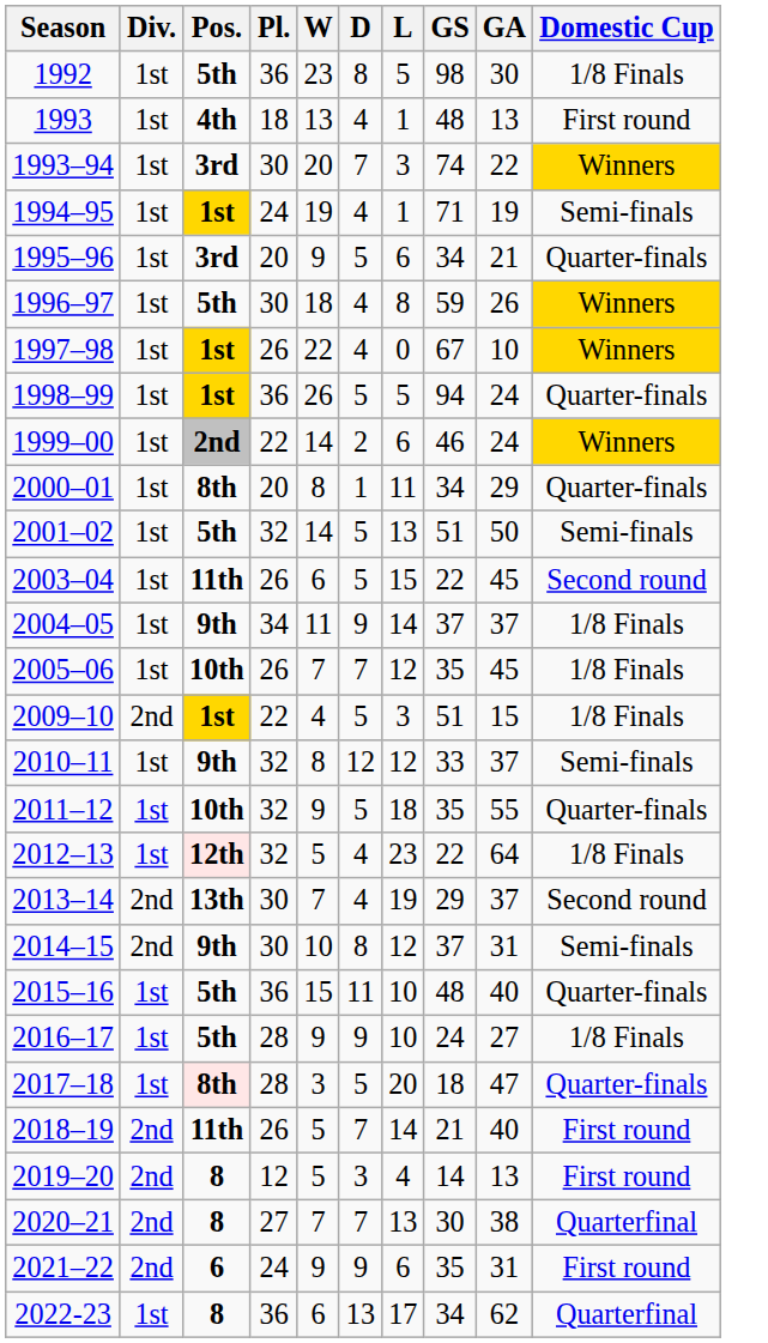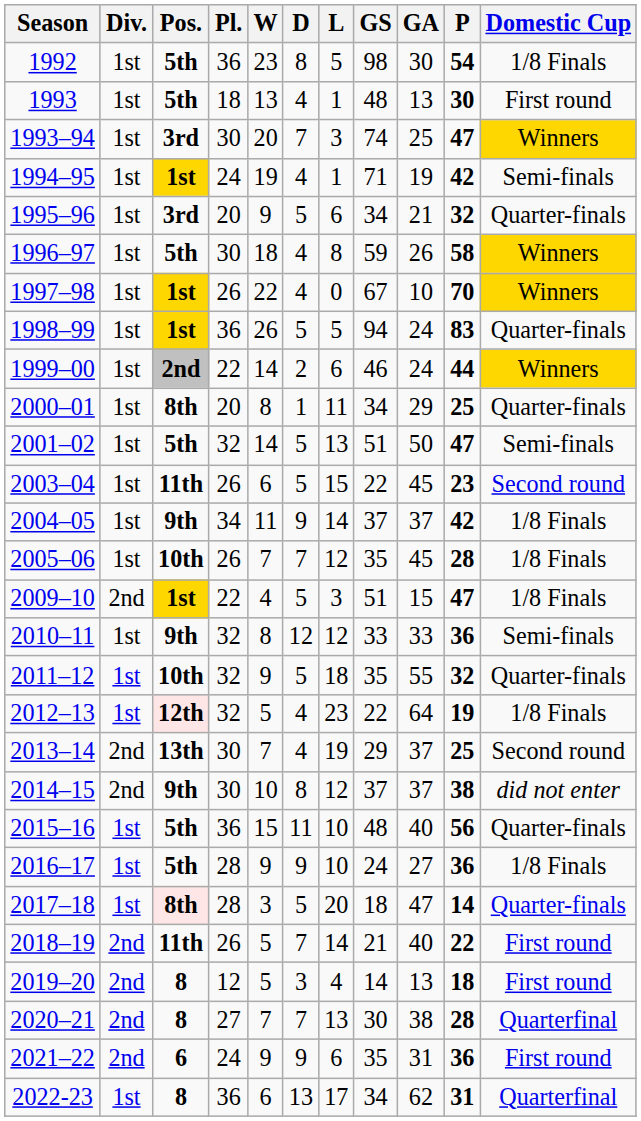 <table class="wikitable mw-collapsible mw-collapsed" align=center cellspacing="0" cellpadding="3" style="border:1px solid #AAAAAA;font-size:100%">
 <tr style="background:#efefef;">
 <th>Season</th>
 <th>Div.</th>
 <th>Pos.</th>
 <th>Pl.</th>
 <th>W</th>
 <th>D</th>
 <th>L</th>
 <th>GS</th>
 <th>GA</th>
+<th>P</th>
 <th><a href='#'>Domestic Cup</a></th>
 </tr>
 <tr>
 <td align=center><a href='#'>1992</a></td>
 <td align=center>1st</td>
 <td align=center><strong>5th</strong></td>
 <td align=center>36</td>
 <td align=center>23</td>
 <td align=center>8</td>
 <td align=center>5</td>
 <td align=center>98</td>
 <td align=center>30</td>
+<td align=center><strong>54</strong></td>
 <td align=center>1/8 Finals</td>
 </tr>
 <tr>
 <td align=center><a href='#'>1993</a></td>
 <td align=center>1st</td>
-<td align=center><strong>4th</strong></td>
+<td align=center><strong>5th</strong></td>
 <td align=center>18</td>
 <td align=center>13</td>
 <td align=center>4</td>
 <td align=center>1</td>
 <td align=center>48</td>
 <td align=center>13</td>
+<td align=center><strong>30</strong></td>
 <td align=center>First round</td>
 </tr>
 <tr>
 <td align=center><a href='#'>1993–94</a></td>
 <td align=center>1st</td>
 <td style="text-align:center; background:bronze;"><strong>3rd</strong></td>
 <td align=center>30</td>
 <td align=center>20</td>
 <td align=center>7</td>
 <td align=center>3</td>
 <td align=center>74</td>
-<td align=center>22</td>
+<td align=center>25</td>
+<td align=center><strong>47</strong></td>
 <td style="text-align:center; background:gold;">Winners</td>
 </tr>
 <tr>
 <td align=center><a href='#'>1994–95</a></td>
 <td align=center>1st</td>
 <td style="text-align:center; background:gold;"><strong>1st</strong></td>
 <td align=center>24</td>
 <td align=center>19</td>
 <td align=center>4</td>
 <td align=center>1</td>
 <td align=center>71</td>
 <td align=center>19</td>
+<td align=center><strong>42</strong></td>
 <td align=center>Semi-finals</td>
 </tr>
 <tr>
 <td align=center><a href='#'>1995–96</a></td>
 <td align=center>1st</td>
 <td style="text-align:center; background:bronze;"><strong>3rd</strong></td>
 <td align=center>20</td>
 <td align=center>9</td>
 <td align=center>5</td>
 <td align=center>6</td>
 <td align=center>34</td>
 <td align=center>21</td>
+<td align=center><strong>32</strong></td>
 <td align=center>Quarter-finals</td>
 </tr>
 <tr>
 <td align=center><a href='#'>1996–97</a></td>
 <td align=center>1st</td>
 <td align=center><strong>5th</strong></td>
 <td align=center>30</td>
 <td align=center>18</td>
 <td align=center>4</td>
 <td align=center>8</td>
 <td align=center>59</td>
 <td align=center>26</td>
+<td align=center><strong>58</strong></td>
 <td style="text-align:center; background:gold;">Winners</td>
 </tr>
 <tr>
 <td align=center><a href='#'>1997–98</a></td>
 <td align=center>1st</td>
 <td style="text-align:center; background:gold;"><strong>1st</strong></td>
 <td align=center>26</td>
 <td align=center>22</td>
 <td align=center>4</td>
 <td align=center>0</td>
 <td align=center>67</td>
 <td align=center>10</td>
+<td align=center><strong>70</strong></td>
 <td style="text-align:center; background:gold;">Winners</td>
 </tr>
 <tr>
 <td align=center><a href='#'>1998–99</a></td>
 <td align=center>1st</td>
 <td style="text-align:center; background:gold;"><strong>1st</strong></td>
 <td align=center>36</td>
 <td align=center>26</td>
 <td align=center>5</td>
 <td align=center>5</td>
 <td align=center>94</td>
 <td align=center>24</td>
+<td align=center><strong>83</strong></td>
 <td align=center>Quarter-finals</td>
 </tr>
 <tr>
 <td align=center><a href='#'>1999–00</a></td>
 <td align=center>1st</td>
 <td style="text-align:center; background:silver;"><strong>2nd</strong></td>
 <td align=center>22</td>
 <td align=center>14</td>
 <td align=center>2</td>
 <td align=center>6</td>
 <td align=center>46</td>
 <td align=center>24</td>
+<td align=center><strong>44</strong></td>
 <td style="text-align:center; background:gold;">Winners</td>
 </tr>
 <tr>
 <td align=center><a href='#'>2000–01</a></td>
 <td align=center>1st</td>
 <td align=center><strong>8th</strong></td>
 <td align=center>20</td>
 <td align=center>8</td>
 <td align=center>1</td>
 <td align=center>11</td>
 <td align=center>34</td>
 <td align=center>29</td>
+<td align=center><strong>25</strong></td>
 <td align=center>Quarter-finals</td>
 </tr>
 <tr>
 <td align=center><a href='#'>2001–02</a></td>
 <td align=center>1st</td>
 <td align=center><strong>5th</strong></td>
 <td align=center>32</td>
 <td align=center>14</td>
 <td align=center>5</td>
 <td align=center>13</td>
 <td align=center>51</td>
 <td align=center>50</td>
+<td align=center><strong>47</strong></td>
 <td align=center>Semi-finals</td>
 </tr>
 <tr>
 <td align=center><a href='#'>2003–04</a></td>
 <td align=center>1st</td>
 <td align=center><strong>11th</strong></td>
 <td align=center>26</td>
 <td align=center>6</td>
 <td align=center>5</td>
 <td align=center>15</td>
 <td align=center>22</td>
 <td align=center>45</td>
+<td align=center><strong>23</strong></td>
 <td align=center><a href='#'>Second round</a></td>
 </tr>
 <tr>
 <td align=center><a href='#'>2004–05</a></td>
 <td align=center>1st</td>
 <td align=center><strong>9th</strong></td>
 <td align=center>34</td>
 <td align=center>11</td>
 <td align=center>9</td>
 <td align=center>14</td>
 <td align=center>37</td>
 <td align=center>37</td>
+<td align=center><strong>42</strong></td>
 <td align=center>1/8 Finals</td>
 </tr>
 <tr>
 <td align=center><a href='#'>2005–06</a></td>
 <td align=center>1st</td>
 <td align=center><strong>10th</strong></td>
 <td align=center>26</td>
 <td align=center>7</td>
 <td align=center>7</td>
 <td align=center>12</td>
 <td align=center>35</td>
 <td align=center>45</td>
+<td align=center><strong>28</strong></td>
 <td align=center>1/8 Finals</td>
 </tr>
 <tr>
 <td align=center><a href='#'>2009–10</a></td>
 <td align=center>2nd</td>
 <td style="text-align:center; background:gold;"><strong>1st</strong></td>
 <td align=center>22</td>
 <td align=center>4</td>
 <td align=center>5</td>
 <td align=center>3</td>
 <td align=center>51</td>
 <td align=center>15</td>
+<td align=center><strong>47</strong></td>
 <td align=center>1/8 Finals</td>
 </tr>
 <tr>
 <td align=center><a href='#'>2010–11</a></td>
 <td align=center>1st</td>
 <td align=center><strong>9th</strong></td>
 <td align=center>32</td>
 <td align=center>8</td>
 <td align=center>12</td>
 <td align=center>12</td>
 <td align=center>33</td>
-<td align=center>37</td>
+<td align=center>33</td>
+<td align=center><strong>36</strong></td>
 <td align=center>Semi-finals</td>
 </tr>
 <tr>
 <td align=center><a href='#'>2011–12</a></td>
 <td align=center><a href='#'>1st</a></td>
 <td align=center><strong>10th</strong></td>
 <td align=center>32</td>
 <td align=center>9</td>
 <td align=center>5</td>
 <td align=center>18</td>
 <td align=center>35</td>
 <td align=center>55</td>
+<td align=center><strong>32</strong></td>
 <td align=center>Quarter-finals</td>
 </tr>
 <tr>
 <td align=center><a href='#'>2012–13</a></td>
 <td align=center><a href='#'>1st</a></td>
 <td style="text-align:center; background:#ffe6e6;"><strong>12th</strong></td>
 <td align=center>32</td>
 <td align=center>5</td>
 <td align=center>4</td>
 <td align=center>23</td>
 <td align=center>22</td>
 <td align=center>64</td>
+<td align=center><strong>19</strong></td>
 <td align=center>1/8 Finals</td>
 </tr>
 <tr>
 <td align=center><a href='#'>2013–14</a></td>
 <td align=center>2nd</td>
 <td align=center><strong>13th</strong></td>
 <td align=center>30</td>
 <td align=center>7</td>
 <td align=center>4</td>
 <td align=center>19</td>
 <td align=center>29</td>
 <td align=center>37</td>
+<td align=center><strong>25</strong></td>
 <td align=center>Second round</td>
 </tr>
 <tr>
 <td align=center><a href='#'>2014–15</a></td>
 <td align=center>2nd</td>
 <td align=center><strong>9th</strong></td>
 <td align=center>30</td>
 <td align=center>10</td>
 <td align=center>8</td>
 <td align=center>12</td>
 <td align=center>37</td>
-<td align=center>31</td>
-<td align=center>Semi-finals</td>
+<td align=center>37</td>
+<td align=center><strong>38</strong></td>
+<td align=center><em>did not enter</em></td>
 </tr>
 <tr>
 <td align=center><a href='#'>2015–16</a></td>
 <td align=center><a href='#'>1st</a></td>
 <td align=center><strong>5th</strong></td>
 <td align=center>36</td>
 <td align=center>15</td>
 <td align=center>11</td>
 <td align=center>10</td>
 <td align=center>48</td>
 <td align=center>40</td>
+<td align=center><strong>56</strong></td>
 <td align=center>Quarter-finals</td>
 </tr>
 <tr>
 <td align=center><a href='#'>2016–17</a></td>
 <td align=center><a href='#'>1st</a></td>
 <td align=center><strong>5th</strong></td>
 <td align=center>28</td>
 <td align=center>9</td>
 <td align=center>9</td>
 <td align=center>10</td>
 <td align=center>24</td>
 <td align=center>27</td>
+<td align=center><strong>36</strong></td>
 <td align=center>1/8 Finals</td>
 </tr>
 <tr>
 <td align=center><a href='#'>2017–18</a></td>
 <td align=center><a href='#'>1st</a></td>
 <td style="text-align:center; background:#ffe6e6;"><strong>8th</strong></td>
 <td align=center>28</td>
 <td align=center>3</td>
 <td align=center>5</td>
 <td align=center>20</td>
 <td align=center>18</td>
 <td align=center>47</td>
+<td align=center><strong>14</strong></td>
 <td align=center><a href='#'>Quarter-finals</a></td>
 </tr>
 <tr>
 <td align=center><a href='#'>2018–19</a></td>
 <td align=center><a href='#'>2nd</a></td>
 <td align=center><strong>11th</strong></td>
 <td align=center>26</td>
 <td align=center>5</td>
 <td align=center>7</td>
 <td align=center>14</td>
 <td align=center>21</td>
 <td align=center>40</td>
+<td align=center><strong>22</strong></td>
 <td align=center><a href='#'>First round</a></td>
 </tr>
 <tr>
 <td align=center><a href='#'>2019–20</a></td>
 <td align=center><a href='#'>2nd</a></td>
 <td align=center><strong>8</strong></td>
 <td align=center>12</td>
 <td align=center>5</td>
 <td align=center>3</td>
 <td align=center>4</td>
 <td align=center>14</td>
 <td align=center>13</td>
+<td align=center><strong>18</strong></td>
 <td align=center><a href='#'>First round</a></td>
 </tr>
 <tr>
 <td align=center><a href='#'>2020–21</a></td>
 <td align=center><a href='#'>2nd</a></td>
 <td align=center><strong>8</strong></td>
 <td align=center>27</td>
 <td align=center>7</td>
 <td align=center>7</td>
 <td align=center>13</td>
 <td align=center>30</td>
 <td align=center>38</td>
+<td align=center><strong>28</strong></td>
 <td align=center><a href='#'>Quarterfinal</a></td>
 </tr>
 <tr>
 <td align=center><a href='#'>2021–22</a></td>
 <td align=center><a href='#'>2nd</a></td>
 <td align=center><strong>6</strong></td>
 <td align=center>24</td>
 <td align=center>9</td>
 <td align=center>9</td>
 <td align=center>6</td>
 <td align=center>35</td>
 <td align=center>31</td>
+<td align=center><strong>36</strong></td>
 <td align=center><a href='#'>First round</a></td>
 </tr>
 <tr>
 <td align=center><a href='#'>2022-23</a></td>
 <td align=center><a href='#'>1st</a></td>
 <td align=center><strong>8</strong></td>
 <td align=center>36</td>
 <td align=center>6</td>
 <td align=center>13</td>
 <td align=center>17</td>
 <td align=center>34</td>
 <td align=center>62</td>
+<td align=center><strong>31</strong></td>
 <td align=center><a href='#'>Quarterfinal</a></td>
 </tr>
 </table>
